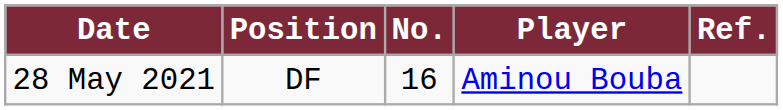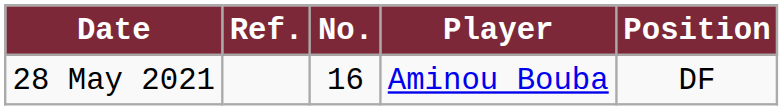 <table class="wikitable plainrowheaders sortable">
 <tr>
 <th style="background:#7D2838; color:white;"><strong>Date</strong></th>
-<th style="background:#7D2838; color:white;"><strong>Position</strong></th>
+<th style="background:#7D2838; color:white;"><strong>Ref.</strong></th>
 <th style="background:#7D2838; color:white;"><strong>No.</strong></th>
 <th style="background:#7D2838; color:white;"><strong> Player</strong></th>
-<th style="background:#7D2838; color:white;"><strong>Ref.</strong></th>
+<th style="background:#7D2838; color:white;"><strong>Position</strong></th>
 </tr>
 <tr>
 <td>28 May 2021</td>
-<td style="text-align:center;">DF</td>
+<td></td>
 <td style="text-align:center;">16</td>
 <td> <a href='#'>Aminou Bouba</a></td>
-<td></td>
+<td style="text-align:center;">DF</td>
 </tr>
 </table>
